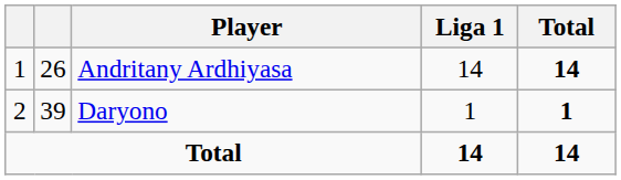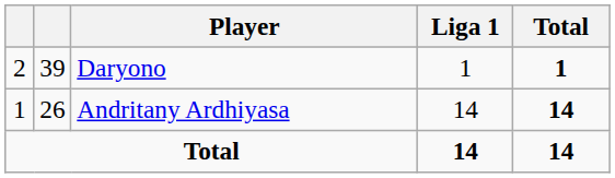 <table class="wikitable sortable" style="font-size: 95%; text-align: center;">
 <tr>
 <th width=10></th>
 <th width=10></th>
 <th width=200>Player</th>
 <th width=50>Liga 1</th>
 <th width=50>Total</th>
 </tr>
 <tr>
+<td>2</td>
+<td>39</td>
+<td align=left> <a href='#'>Daryono</a></td>
+<td>1</td>
+<td><strong>1</strong></td>
+</tr>
+<tr>
 <td>1</td>
 <td>26</td>
 <td align=left> <a href='#'>Andritany Ardhiyasa</a></td>
 <td>14</td>
 <td><strong>14</strong></td>
-</tr>
-<tr>
-<td>2</td>
-<td>39</td>
-<td align=left> <a href='#'>Daryono</a></td>
-<td>1</td>
-<td><strong>1</strong></td>
 </tr>
 <tr class="sortbottom">
 <td colspan=3><strong>Total</strong></td>
 <td><strong>14</strong></td>
 <td><strong>14</strong></td>
 </tr>
 </table>
